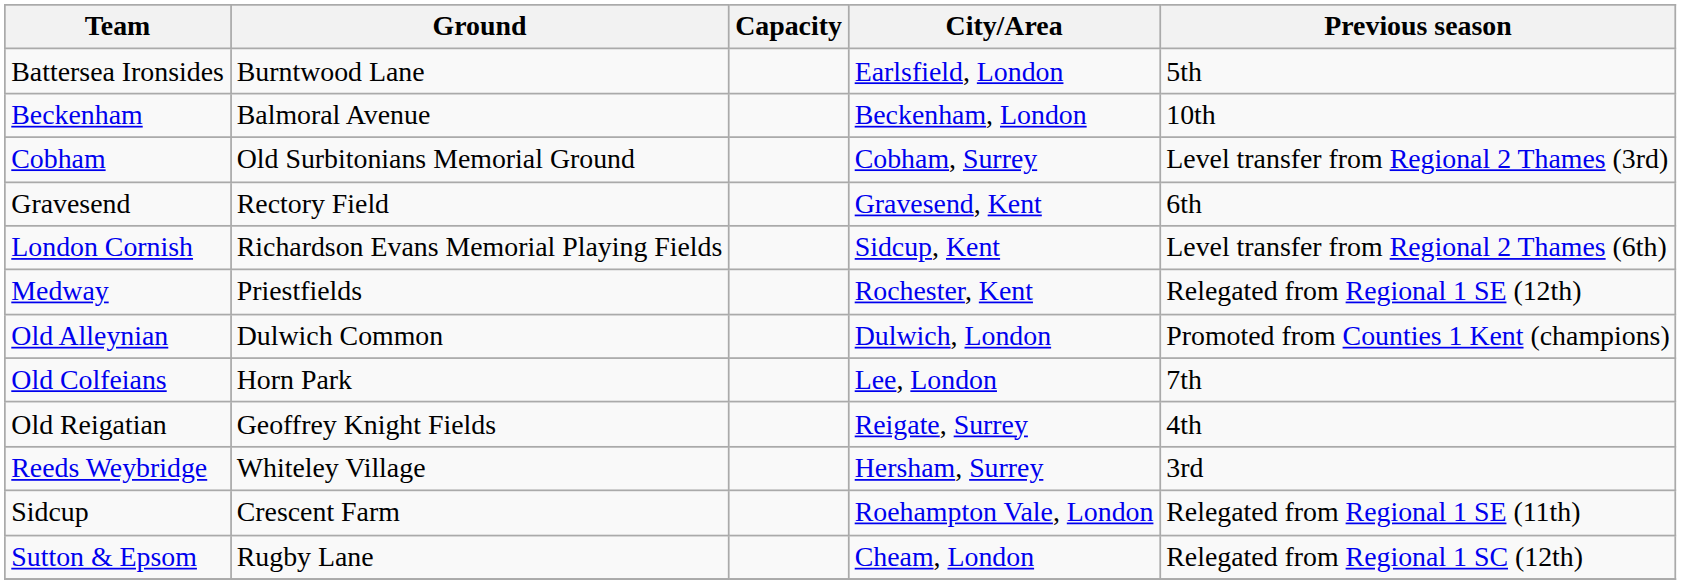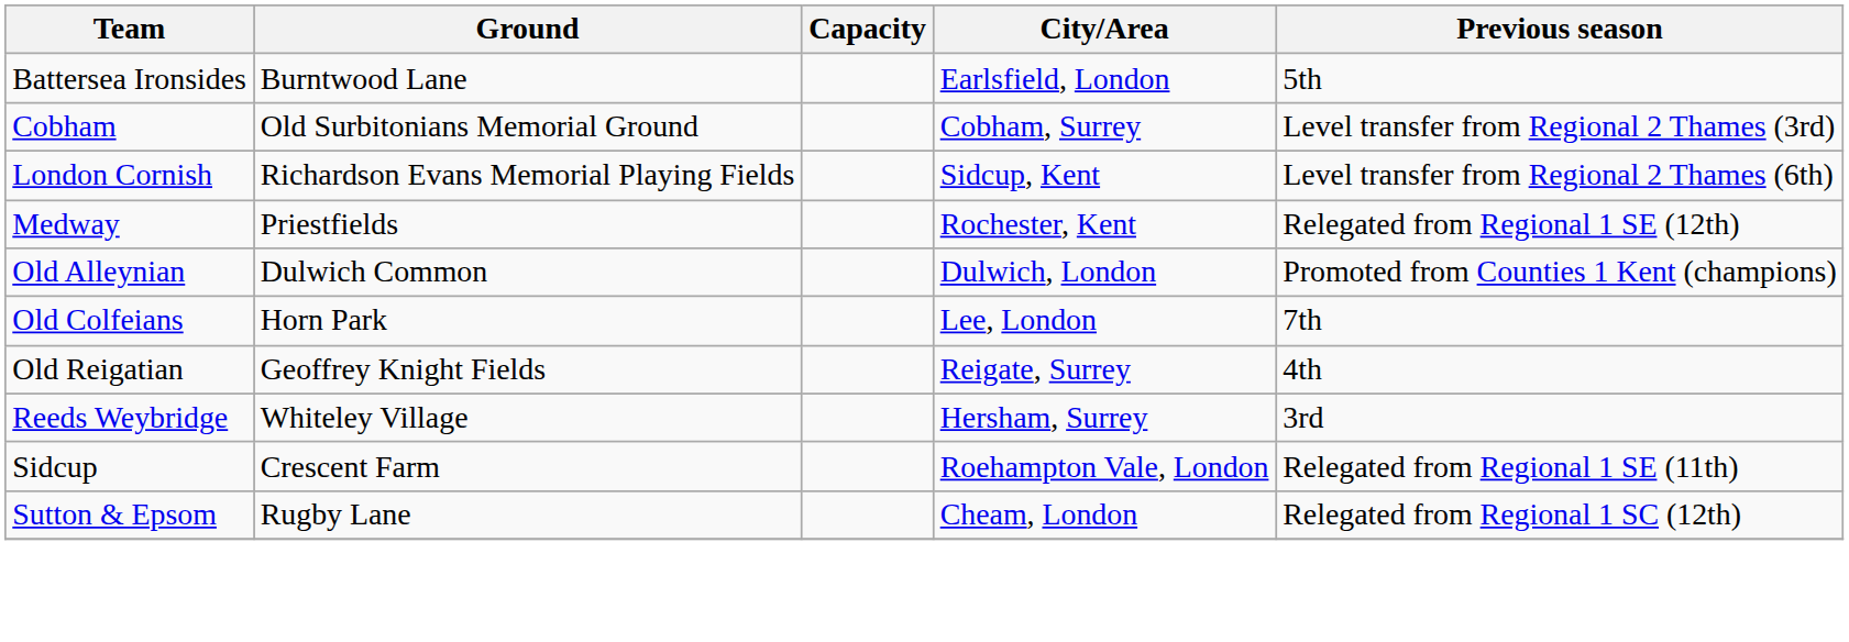 <table class="wikitable sortable">
 <tr>
 <th>Team</th>
 <th>Ground</th>
 <th>Capacity</th>
 <th>City/Area</th>
 <th>Previous season</th>
 </tr>
 <tr>
 <td>Battersea Ironsides</td>
 <td>Burntwood Lane</td>
 <td></td>
 <td><a href='#'>Earlsfield</a>, <a href='#'>London</a></td>
 <td>5th</td>
 </tr>
 <tr>
-<td><a href='#'>Beckenham</a></td>
-<td>Balmoral Avenue</td>
-<td></td>
-<td><a href='#'>Beckenham</a>, <a href='#'>London</a></td>
-<td>10th</td>
-</tr>
-<tr>
 <td><a href='#'>Cobham</a></td>
 <td>Old Surbitonians Memorial Ground</td>
 <td></td>
 <td><a href='#'>Cobham</a>, <a href='#'>Surrey</a></td>
 <td>Level transfer from <a href='#'>Regional 2 Thames</a> (3rd)</td>
-</tr>
-<tr>
-<td>Gravesend</td>
-<td>Rectory Field</td>
-<td></td>
-<td><a href='#'>Gravesend</a>, <a href='#'>Kent</a></td>
-<td>6th</td>
 </tr>
 <tr>
 <td><a href='#'>London Cornish</a></td>
 <td>Richardson Evans Memorial Playing Fields</td>
 <td></td>
 <td><a href='#'>Sidcup</a>, <a href='#'>Kent</a></td>
 <td>Level transfer from <a href='#'>Regional 2 Thames</a> (6th)</td>
 </tr>
 <tr>
 <td><a href='#'>Medway</a></td>
 <td>Priestfields</td>
 <td></td>
 <td><a href='#'>Rochester</a>, <a href='#'>Kent</a></td>
 <td>Relegated from <a href='#'>Regional 1 SE</a> (12th)</td>
 </tr>
 <tr>
 <td><a href='#'>Old Alleynian</a></td>
 <td>Dulwich Common</td>
 <td></td>
 <td><a href='#'>Dulwich</a>, <a href='#'>London</a></td>
 <td>Promoted from <a href='#'>Counties 1 Kent</a> (champions)</td>
 </tr>
 <tr>
 <td><a href='#'>Old Colfeians</a></td>
 <td>Horn Park</td>
 <td></td>
 <td><a href='#'>Lee</a>, <a href='#'>London</a></td>
 <td>7th</td>
 </tr>
 <tr>
 <td>Old Reigatian</td>
 <td>Geoffrey Knight Fields</td>
 <td></td>
 <td><a href='#'>Reigate</a>, <a href='#'>Surrey</a></td>
 <td>4th</td>
 </tr>
 <tr>
 <td><a href='#'>Reeds Weybridge</a></td>
 <td>Whiteley Village</td>
 <td></td>
 <td><a href='#'>Hersham</a>, <a href='#'>Surrey</a></td>
 <td>3rd</td>
 </tr>
 <tr>
 <td>Sidcup</td>
 <td>Crescent Farm</td>
 <td></td>
 <td><a href='#'>Roehampton Vale</a>, <a href='#'>London</a></td>
 <td>Relegated from <a href='#'>Regional 1 SE</a> (11th)</td>
 </tr>
 <tr>
 <td><a href='#'>Sutton & Epsom</a></td>
 <td>Rugby Lane</td>
 <td></td>
 <td><a href='#'>Cheam</a>, <a href='#'>London</a></td>
 <td>Relegated from <a href='#'>Regional 1 SC</a> (12th)</td>
 </tr>
 <tr>
 </tr>
 </table>
